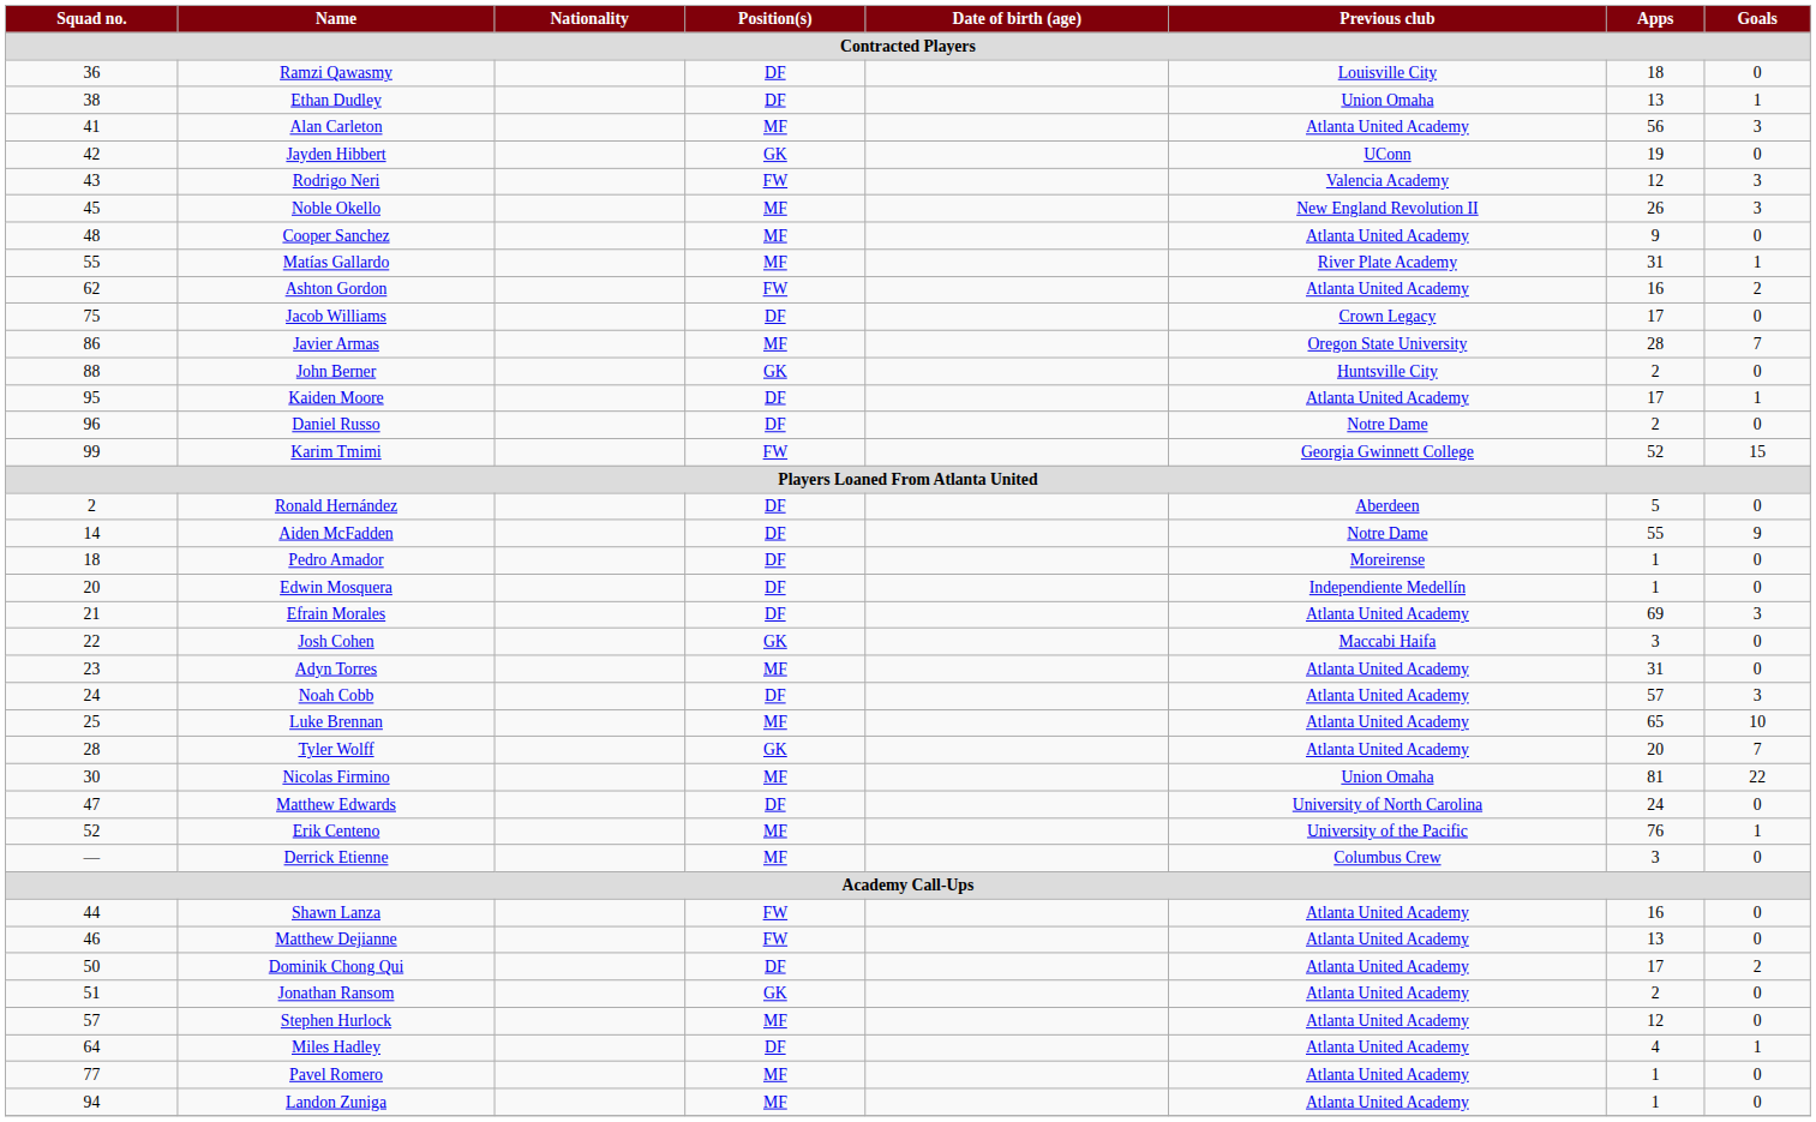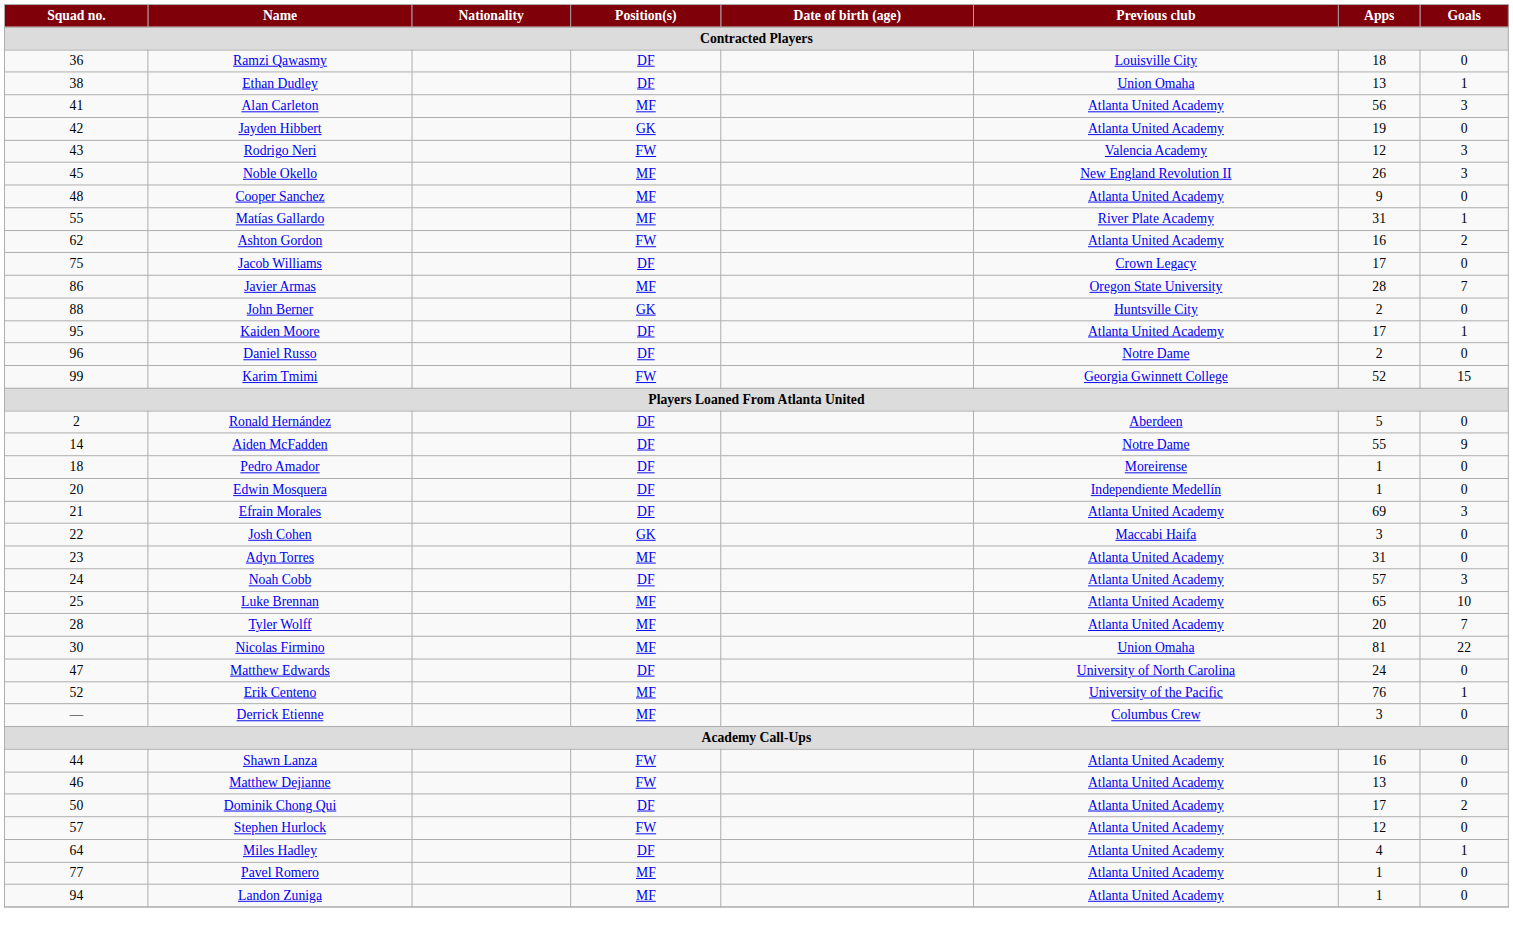 <table class="wikitable" style="text-align:center; font-size:90%; width:100%;">
 <tr>
 <th style="background:#80000a; color:#fff; text-align:center;">Squad no.</th>
 <th style="background:#80000a; color:#fff; text-align:center;">Name</th>
 <th style="background:#80000a; color:#fff; text-align:center;">Nationality</th>
 <th style="background:#80000a; color:#fff; text-align:center;">Position(s)</th>
 <th style="background:#80000a; color:#fff; text-align:center;">Date of birth (age)</th>
 <th style="background:#80000a; color:#fff; text-align:center;">Previous club</th>
 <th style="background:#80000a; color:#fff; text-align:center;">Apps</th>
 <th style="background:#80000a; color:#fff; text-align:center;">Goals</th>
 </tr>
 <tr>
 <th colspan="8" style="background:#dcdcdc; text-align:center;">Contracted Players</th>
 </tr>
 <tr>
 <td>36</td>
 <td><a href='#'>Ramzi Qawasmy</a></td>
 <td></td>
 <td><a href='#'>DF</a></td>
 <td></td>
 <td> <a href='#'>Louisville City</a></td>
 <td>18</td>
 <td>0</td>
 </tr>
 <tr>
 <td>38</td>
 <td><a href='#'>Ethan Dudley</a></td>
 <td></td>
 <td><a href='#'>DF</a></td>
 <td></td>
 <td> <a href='#'>Union Omaha</a></td>
 <td>13</td>
 <td>1</td>
 </tr>
 <tr>
 <td>41</td>
 <td><a href='#'>Alan Carleton</a></td>
 <td></td>
 <td><a href='#'>MF</a></td>
 <td></td>
 <td> <a href='#'>Atlanta United Academy</a></td>
 <td>56</td>
 <td>3</td>
 </tr>
 <tr>
 <td>42</td>
 <td><a href='#'>Jayden Hibbert</a></td>
 <td></td>
 <td><a href='#'>GK</a></td>
 <td></td>
-<td> <a href='#'>UConn</a></td>
+<td> <a href='#'>Atlanta United Academy</a></td>
 <td>19</td>
 <td>0</td>
 </tr>
 <tr>
 <td>43</td>
 <td><a href='#'>Rodrigo Neri</a></td>
 <td></td>
 <td><a href='#'>FW</a></td>
 <td></td>
 <td> <a href='#'>Valencia Academy</a></td>
 <td>12</td>
 <td>3</td>
 </tr>
 <tr>
 <td>45</td>
 <td><a href='#'>Noble Okello</a></td>
 <td></td>
 <td><a href='#'>MF</a></td>
 <td></td>
 <td> <a href='#'>New England Revolution II</a></td>
 <td>26</td>
 <td>3</td>
 </tr>
 <tr>
 <td>48</td>
 <td><a href='#'>Cooper Sanchez</a></td>
 <td></td>
 <td><a href='#'>MF</a></td>
 <td></td>
 <td> <a href='#'>Atlanta United Academy</a></td>
 <td>9</td>
 <td>0</td>
 </tr>
 <tr>
 <td>55</td>
 <td><a href='#'>Matías Gallardo</a></td>
 <td></td>
 <td><a href='#'>MF</a></td>
 <td></td>
 <td> <a href='#'>River Plate Academy</a></td>
 <td>31</td>
 <td>1</td>
 </tr>
 <tr>
 <td>62</td>
 <td><a href='#'>Ashton Gordon</a></td>
 <td></td>
 <td><a href='#'>FW</a></td>
 <td></td>
 <td> <a href='#'>Atlanta United Academy</a></td>
 <td>16</td>
 <td>2</td>
 </tr>
 <tr>
 <td>75</td>
 <td><a href='#'>Jacob Williams</a></td>
 <td></td>
 <td><a href='#'>DF</a></td>
 <td></td>
 <td> <a href='#'>Crown Legacy</a></td>
 <td>17</td>
 <td>0</td>
 </tr>
 <tr>
 <td>86</td>
 <td><a href='#'>Javier Armas</a></td>
 <td></td>
 <td><a href='#'>MF</a></td>
 <td></td>
 <td> <a href='#'>Oregon State University</a></td>
 <td>28</td>
 <td>7</td>
 </tr>
 <tr>
 <td>88</td>
 <td><a href='#'>John Berner</a></td>
 <td></td>
 <td><a href='#'>GK</a></td>
 <td></td>
 <td> <a href='#'>Huntsville City</a></td>
 <td>2</td>
 <td>0</td>
 </tr>
 <tr>
 <td>95</td>
 <td><a href='#'>Kaiden Moore</a></td>
 <td></td>
 <td><a href='#'>DF</a></td>
 <td></td>
 <td> <a href='#'>Atlanta United Academy</a></td>
 <td>17</td>
 <td>1</td>
 </tr>
 <tr>
 <td>96</td>
 <td><a href='#'>Daniel Russo</a></td>
 <td></td>
 <td><a href='#'>DF</a></td>
 <td></td>
 <td> <a href='#'>Notre Dame</a></td>
 <td>2</td>
 <td>0</td>
 </tr>
 <tr>
 <td>99</td>
 <td><a href='#'>Karim Tmimi</a></td>
 <td></td>
 <td><a href='#'>FW</a></td>
 <td></td>
 <td> <a href='#'>Georgia Gwinnett College</a></td>
 <td>52</td>
 <td>15</td>
 </tr>
 <tr>
 <th colspan="8" style="background:#dcdcdc; text-align:center;">Players Loaned From Atlanta United</th>
 </tr>
 <tr>
 <td>2</td>
 <td><a href='#'>Ronald Hernández</a></td>
 <td></td>
 <td><a href='#'>DF</a></td>
 <td></td>
 <td> <a href='#'>Aberdeen</a></td>
 <td>5</td>
 <td>0</td>
 </tr>
 <tr>
 <td>14</td>
 <td><a href='#'>Aiden McFadden</a></td>
 <td></td>
 <td><a href='#'>DF</a></td>
 <td></td>
 <td> <a href='#'>Notre Dame</a></td>
 <td>55</td>
 <td>9</td>
 </tr>
 <tr>
 <td>18</td>
 <td><a href='#'>Pedro Amador</a></td>
 <td></td>
 <td><a href='#'>DF</a></td>
 <td></td>
 <td> <a href='#'>Moreirense</a></td>
 <td>1</td>
 <td>0</td>
 </tr>
 <tr>
 <td>20</td>
 <td><a href='#'>Edwin Mosquera</a></td>
 <td></td>
 <td><a href='#'>DF</a></td>
 <td></td>
 <td> <a href='#'>Independiente Medellín</a></td>
 <td>1</td>
 <td>0</td>
 </tr>
 <tr>
 <td>21</td>
 <td><a href='#'>Efrain Morales</a></td>
 <td></td>
 <td><a href='#'>DF</a></td>
 <td></td>
 <td> <a href='#'>Atlanta United Academy</a></td>
 <td>69</td>
 <td>3</td>
 </tr>
 <tr>
 <td>22</td>
 <td><a href='#'>Josh Cohen</a></td>
 <td></td>
 <td><a href='#'>GK</a></td>
 <td></td>
 <td> <a href='#'>Maccabi Haifa</a></td>
 <td>3</td>
 <td>0</td>
 </tr>
 <tr>
 <td>23</td>
 <td><a href='#'>Adyn Torres</a></td>
 <td></td>
 <td><a href='#'>MF</a></td>
 <td></td>
 <td> <a href='#'>Atlanta United Academy</a></td>
 <td>31</td>
 <td>0</td>
 </tr>
 <tr>
 <td>24</td>
 <td><a href='#'>Noah Cobb</a></td>
 <td></td>
 <td><a href='#'>DF</a></td>
 <td></td>
 <td> <a href='#'>Atlanta United Academy</a></td>
 <td>57</td>
 <td>3</td>
 </tr>
 <tr>
 <td>25</td>
 <td><a href='#'>Luke Brennan</a></td>
 <td></td>
 <td><a href='#'>MF</a></td>
 <td></td>
 <td> <a href='#'>Atlanta United Academy</a></td>
 <td>65</td>
 <td>10</td>
 </tr>
 <tr>
 <td>28</td>
 <td><a href='#'>Tyler Wolff</a></td>
 <td></td>
-<td><a href='#'>GK</a></td>
+<td><a href='#'>MF</a></td>
 <td></td>
 <td> <a href='#'>Atlanta United Academy</a></td>
 <td>20</td>
 <td>7</td>
 </tr>
 <tr>
 <td>30</td>
 <td><a href='#'>Nicolas Firmino</a></td>
 <td></td>
 <td><a href='#'>MF</a></td>
 <td></td>
 <td> <a href='#'>Union Omaha</a></td>
 <td>81</td>
 <td>22</td>
 </tr>
 <tr>
 <td>47</td>
 <td><a href='#'>Matthew Edwards</a></td>
 <td></td>
 <td><a href='#'>DF</a></td>
 <td></td>
 <td> <a href='#'>University of North Carolina</a></td>
 <td>24</td>
 <td>0</td>
 </tr>
 <tr>
 <td>52</td>
 <td><a href='#'>Erik Centeno</a></td>
 <td></td>
 <td><a href='#'>MF</a></td>
 <td></td>
 <td> <a href='#'>University of the Pacific</a></td>
 <td>76</td>
 <td>1</td>
 </tr>
 <tr>
 <td>—</td>
 <td><a href='#'>Derrick Etienne</a></td>
 <td></td>
 <td><a href='#'>MF</a></td>
 <td></td>
 <td> <a href='#'>Columbus Crew</a></td>
 <td>3</td>
 <td>0</td>
 </tr>
 <tr>
 <th colspan="8" style="background:#dcdcdc; text-align:center;">Academy Call-Ups</th>
 </tr>
 <tr>
 <td>44</td>
 <td><a href='#'>Shawn Lanza</a></td>
 <td></td>
 <td><a href='#'>FW</a></td>
 <td></td>
 <td> <a href='#'>Atlanta United Academy</a></td>
 <td>16</td>
 <td>0</td>
 </tr>
 <tr>
 <td>46</td>
 <td><a href='#'>Matthew Dejianne</a></td>
 <td></td>
 <td><a href='#'>FW</a></td>
 <td></td>
 <td> <a href='#'>Atlanta United Academy</a></td>
 <td>13</td>
 <td>0</td>
 </tr>
 <tr>
 <td>50</td>
 <td><a href='#'>Dominik Chong Qui</a></td>
 <td></td>
 <td><a href='#'>DF</a></td>
 <td></td>
 <td> <a href='#'>Atlanta United Academy</a></td>
 <td>17</td>
 <td>2</td>
 </tr>
 <tr>
-<td>51</td>
-<td><a href='#'>Jonathan Ransom</a></td>
-<td></td>
-<td><a href='#'>GK</a></td>
-<td></td>
-<td> <a href='#'>Atlanta United Academy</a></td>
-<td>2</td>
-<td>0</td>
-</tr>
-<tr>
 <td>57</td>
 <td><a href='#'>Stephen Hurlock</a></td>
 <td></td>
-<td><a href='#'>MF</a></td>
+<td><a href='#'>FW</a></td>
 <td></td>
 <td> <a href='#'>Atlanta United Academy</a></td>
 <td>12</td>
 <td>0</td>
 </tr>
 <tr>
 <td>64</td>
 <td><a href='#'>Miles Hadley</a></td>
 <td></td>
 <td><a href='#'>DF</a></td>
 <td></td>
 <td> <a href='#'>Atlanta United Academy</a></td>
 <td>4</td>
 <td>1</td>
 </tr>
 <tr>
 <td>77</td>
 <td><a href='#'>Pavel Romero</a></td>
 <td></td>
 <td><a href='#'>MF</a></td>
 <td></td>
 <td> <a href='#'>Atlanta United Academy</a></td>
 <td>1</td>
 <td>0</td>
 </tr>
 <tr>
 <td>94</td>
 <td><a href='#'>Landon Zuniga</a></td>
 <td></td>
 <td><a href='#'>MF</a></td>
 <td></td>
 <td> <a href='#'>Atlanta United Academy</a></td>
 <td>1</td>
 <td>0</td>
 </tr>
 <tr>
 </tr>
 </table>
